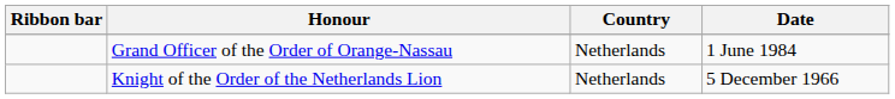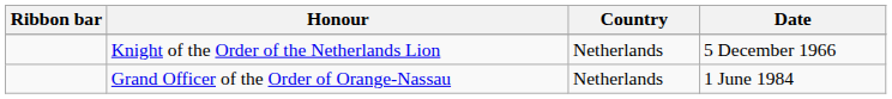 <table class="wikitable" style="width:60%;">
 <tr style="background:#ccf; text-align:center;">
 </tr>
 <tr>
 <th style="width:80px;">Ribbon bar</th>
 <th>Honour</th>
 <th>Country</th>
 <th>Date</th>
 </tr>
 <tr>
 </tr>
 <tr>
 <td></td>
+<td><a href='#'>Knight</a> of the <a href='#'>Order of the Netherlands Lion</a></td>
+<td>Netherlands</td>
+<td>5 December 1966</td>
+</tr>
+<tr>
+<td></td>
 <td><a href='#'>Grand Officer</a> of the <a href='#'>Order of Orange-Nassau</a></td>
 <td>Netherlands</td>
 <td>1 June 1984</td>
 </tr>
-<tr>
-<td></td>
-<td><a href='#'>Knight</a> of the <a href='#'>Order of the Netherlands Lion</a></td>
-<td>Netherlands</td>
-<td>5 December 1966</td>
-</tr>
 </table>
